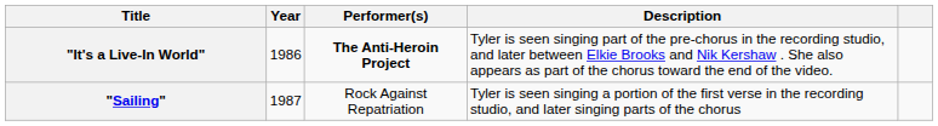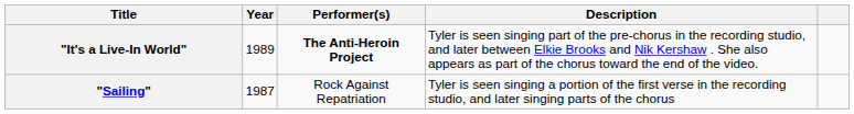 <table class="wikitable sortable plainrowheaders" style="text-align: center;">
 <tr>
 <th scope="col" style="width: 18em;">Title</th>
 <th scope="col" style="width: 2em;">Year</th>
 <th scope="col" style="width: 11em;">Performer(s)</th>
 <th scope="col" style="width: 30em;" class="unsortable">Description</th>
 <th scope="col" style="width: 2em;" class="unsortable"></th>
 </tr>
 <tr>
 <th scope="row">"It's a Live-In World"</th>
-<td>1986</td>
+<td>1989</td>
 <td><strong>The Anti-Heroin Project</strong></td>
 <td style="text-align:left;">Tyler is seen singing part of the pre-chorus in the recording studio, and later between <a href='#'>Elkie Brooks</a> and <a href='#'>Nik Kershaw</a> . She also appears as part of the chorus toward the end of the video.</td>
 <td style="text-align:center;"></td>
 </tr>
 <tr>
 <th scope="row">"<a href='#'>Sailing</a>"</th>
 <td>1987</td>
 <td>Rock Against Repatriation</td>
 <td style="text-align:left;">Tyler is seen singing a portion of the first verse in the recording studio, and later singing parts of the chorus</td>
 <td style="text-align:center;"></td>
 </tr>
 </table>
